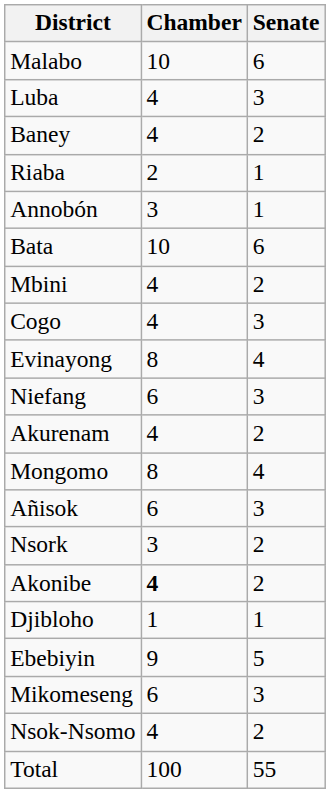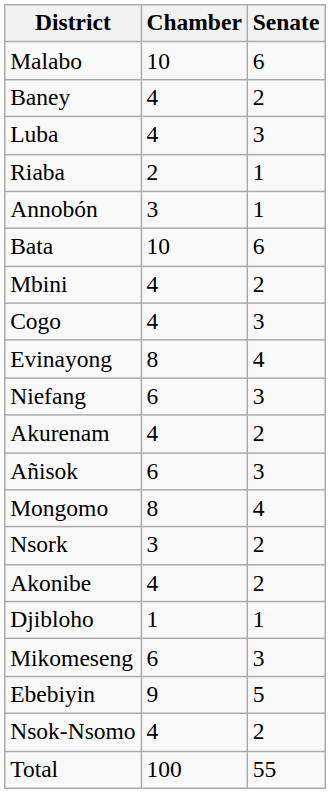 <table class="wikitable">
 <tr>
 <th scope="col">District</th>
 <th scope="col">Chamber</th>
 <th scope="col">Senate</th>
 </tr>
 <tr>
 <td scope="row">Malabo</td>
 <td>10</td>
 <td>6</td>
 </tr>
 <tr>
+<td scope="row">Baney</td>
+<td>4</td>
+<td>2</td>
+</tr>
+<tr>
 <td scope="row">Luba</td>
 <td>4</td>
 <td>3</td>
-</tr>
-<tr>
-<td scope="row">Baney</td>
-<td>4</td>
-<td>2</td>
 </tr>
 <tr>
 <td scope="row">Riaba</td>
 <td>2</td>
 <td>1</td>
 </tr>
 <tr>
 <td scope="row">Annobón</td>
 <td>3</td>
 <td>1</td>
 </tr>
 <tr>
 <td scope="row">Bata</td>
 <td>10</td>
 <td>6</td>
 </tr>
 <tr>
 <td scope="row">Mbini</td>
 <td>4</td>
 <td>2</td>
 </tr>
 <tr>
 <td scope="row">Cogo</td>
 <td>4</td>
 <td>3</td>
 </tr>
 <tr>
 <td scope="row">Evinayong</td>
 <td>8</td>
 <td>4</td>
 </tr>
 <tr>
 <td scope="row">Niefang</td>
 <td>6</td>
 <td>3</td>
 </tr>
 <tr>
 <td scope="row">Akurenam</td>
 <td>4</td>
 <td>2</td>
 </tr>
 <tr>
+<td scope="row">Añisok</td>
+<td>6</td>
+<td>3</td>
+</tr>
+<tr>
 <td scope="row">Mongomo</td>
 <td>8</td>
 <td>4</td>
-</tr>
-<tr>
-<td scope="row">Añisok</td>
-<td>6</td>
-<td>3</td>
 </tr>
 <tr>
 <td scope="row">Nsork</td>
 <td>3</td>
 <td>2</td>
 </tr>
 <tr>
 <td scope="row">Akonibe</td>
-<td><strong>4</strong></td>
+<td>4</td>
 <td>2</td>
 </tr>
 <tr>
 <td scope="row">Djibloho</td>
 <td>1</td>
 <td>1</td>
 </tr>
 <tr>
+<td scope="row">Mikomeseng</td>
+<td>6</td>
+<td>3</td>
+</tr>
+<tr>
 <td scope="row">Ebebiyin</td>
 <td>9</td>
 <td>5</td>
-</tr>
-<tr>
-<td scope="row">Mikomeseng</td>
-<td>6</td>
-<td>3</td>
 </tr>
 <tr>
 <td scope="row">Nsok-Nsomo</td>
 <td>4</td>
 <td>2</td>
 </tr>
 <tr>
 <td scope="row">Total</td>
 <td>100</td>
 <td>55</td>
 </tr>
 </table>
